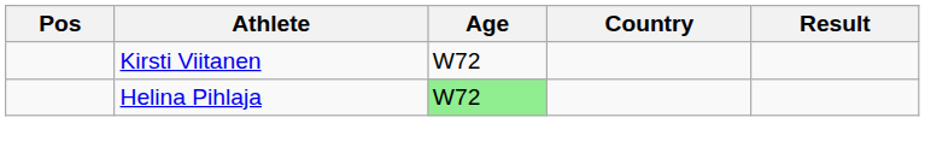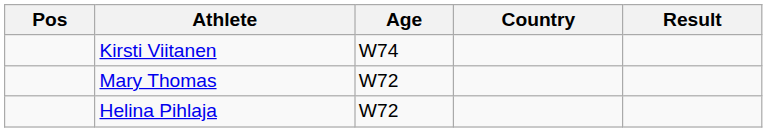 <table class="wikitable"  style="text-align:center; width:50%;">
 <tr>
 <th>Pos</th>
 <th>Athlete</th>
 <th>Age</th>
 <th>Country</th>
 <th>Result</th>
 </tr>
 <tr>
 <td align=center></td>
 <td align=left><a href='#'>Kirsti Viitanen</a></td>
+<td align=left>W74</td>
+<td align=left></td>
+<td></td>
+</tr>
+<tr>
+<td align=center></td>
+<td align=left><a href='#'>Mary Thomas</a></td>
 <td align=left>W72</td>
 <td align=left></td>
 <td></td>
 </tr>
 <tr>
 <td align=center></td>
 <td align=left><a href='#'>Helina Pihlaja</a></td>
-<td align=left style="background: lightgreen;">W72</td>
+<td align=left>W72</td>
 <td align=left></td>
 <td></td>
 </tr>
 </table>
